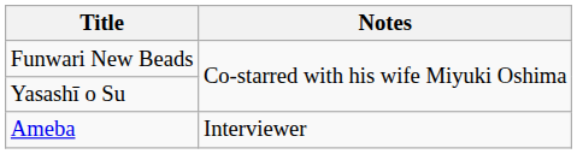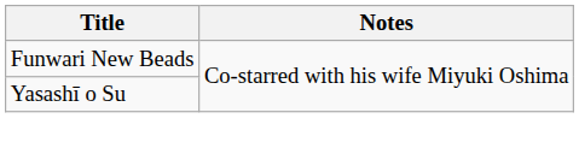 <table class="wikitable">
 <tr>
 <th>Title</th>
 <th>Notes</th>
 </tr>
 <tr>
 <td>Funwari New Beads</td>
 <td rowspan="2">Co-starred with his wife Miyuki Oshima</td>
 </tr>
 <tr>
 <td>Yasashī o Su</td>
 </tr>
-<tr>
-<td><a href='#'>Ameba</a></td>
-<td>Interviewer</td>
-</tr>
 </table>
